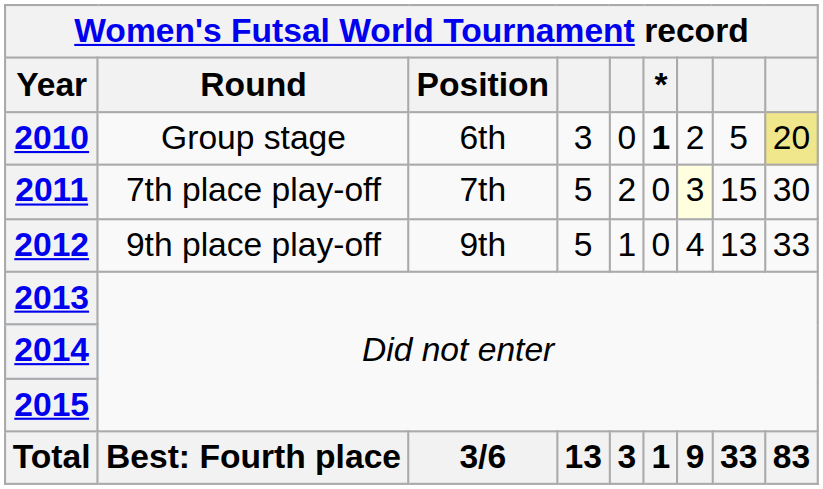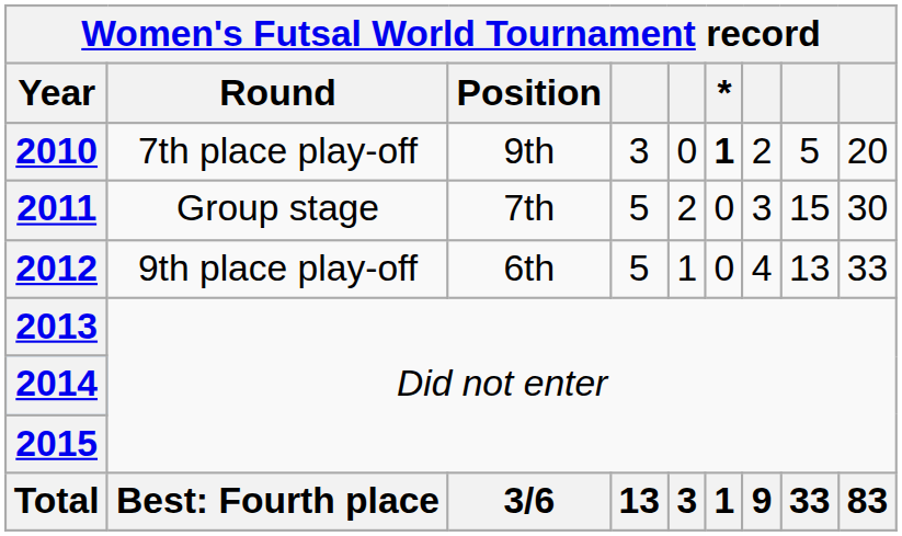 <table class="wikitable" style="text-align: center;">
 <tr>
 <th colspan="9"><a href='#'>Women's Futsal World Tournament</a> record</th>
 </tr>
 <tr>
 <th>Year</th>
 <th>Round</th>
 <th>Position</th>
 <th></th>
 <th></th>
 <th>*</th>
 <th></th>
 <th></th>
 <th></th>
 </tr>
 <tr>
 <th> <a href='#'>2010</a></th>
-<td>Group stage</td>
-<td>6th</td>
+<td>7th place play-off</td>
+<td>9th</td>
 <td>3</td>
 <td>0</td>
 <td><strong>1</strong></td>
 <td>2</td>
 <td>5</td>
-<td style="background: khaki;">20</td>
+<td>20</td>
 </tr>
 <tr>
 <th> <a href='#'>2011</a></th>
-<td>7th place play-off</td>
+<td>Group stage</td>
 <td>7th</td>
 <td>5</td>
 <td>2</td>
 <td>0</td>
-<td style="background: lightyellow;">3</td>
+<td>3</td>
 <td>15</td>
 <td>30</td>
 </tr>
 <tr>
 <th> <a href='#'>2012</a></th>
 <td>9th place play-off</td>
-<td>9th</td>
+<td>6th</td>
 <td>5</td>
 <td>1</td>
 <td>0</td>
 <td>4</td>
 <td>13</td>
 <td>33</td>
 </tr>
 <tr>
 <th> <a href='#'>2013</a></th>
 <td colspan="8" rowspan=3><em>Did not enter</em></td>
 </tr>
 <tr bgcolor=#9acdff>
 <th> <a href='#'>2014</a></th>
 </tr>
 <tr>
 <th> <a href='#'>2015</a></th>
 </tr>
 <tr>
 <th>Total</th>
 <th>Best: Fourth place</th>
 <th>3/6</th>
 <th>13</th>
 <th>3</th>
 <th>1</th>
 <th>9</th>
 <th>33</th>
 <th>83</th>
 </tr>
 </table>
